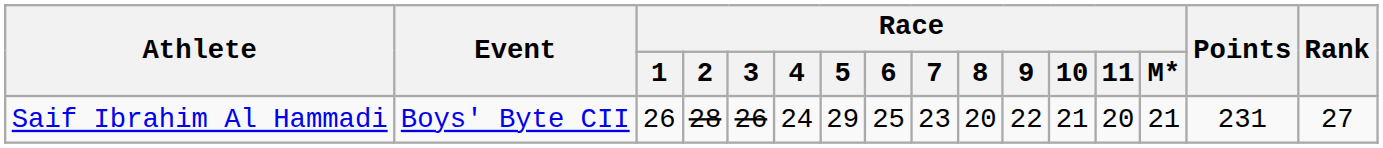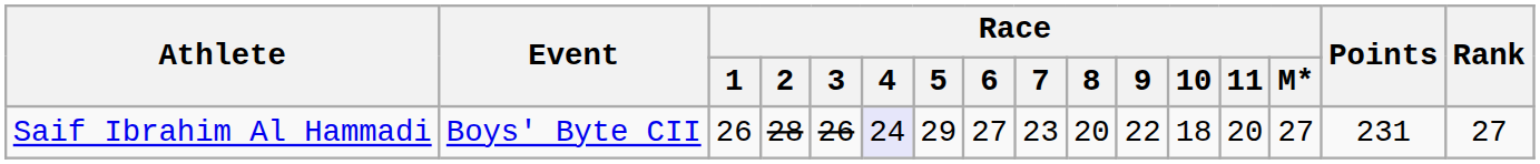 <table class="wikitable" border="1" style="font-size:90%">
 <tr>
 <th rowspan=2>Athlete</th>
 <th rowspan=2>Event</th>
 <th colspan=12>Race</th>
 <th rowspan=2>Points</th>
 <th rowspan=2>Rank</th>
 </tr>
 <tr>
 <th>1</th>
 <th>2</th>
 <th>3</th>
 <th>4</th>
 <th>5</th>
 <th>6</th>
 <th>7</th>
 <th>8</th>
 <th>9</th>
 <th>10</th>
 <th>11</th>
 <th>M*</th>
 </tr>
 <tr>
 <td><a href='#'>Saif Ibrahim Al Hammadi</a></td>
 <td><a href='#'>Boys' Byte CII</a></td>
 <td align=center>26</td>
 <td align=center><s>28</s></td>
 <td align=center><s>26</s></td>
-<td align=center>24</td>
+<td align=center style="background: lavender;">24</td>
 <td align=center>29</td>
-<td align=center>25</td>
+<td align=center>27</td>
 <td align=center>23</td>
 <td align=center>20</td>
 <td align=center>22</td>
-<td align=center>21</td>
+<td align=center>18</td>
 <td align=center>20</td>
-<td align=center>21</td>
+<td align=center>27</td>
 <td align=center>231</td>
 <td align=center>27</td>
 </tr>
 </table>
